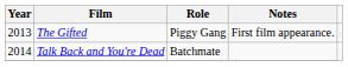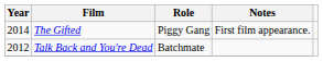 <table class="wikitable">
 <tr>
 <th>Year</th>
 <th>Film</th>
 <th>Role</th>
 <th>Notes</th>
 </tr>
 <tr>
-<td>2013</td>
+<td>2014</td>
 <td><em><a href='#'>The Gifted</a></em></td>
 <td>Piggy Gang</td>
 <td>First film appearance.</td>
 <td></td>
 </tr>
 <tr>
-<td>2014</td>
+<td>2012</td>
 <td><em><a href='#'>Talk Back and You're Dead</a></em></td>
 <td>Batchmate</td>
 <td></td>
 </tr>
 <tr>
 </tr>
 </table>
